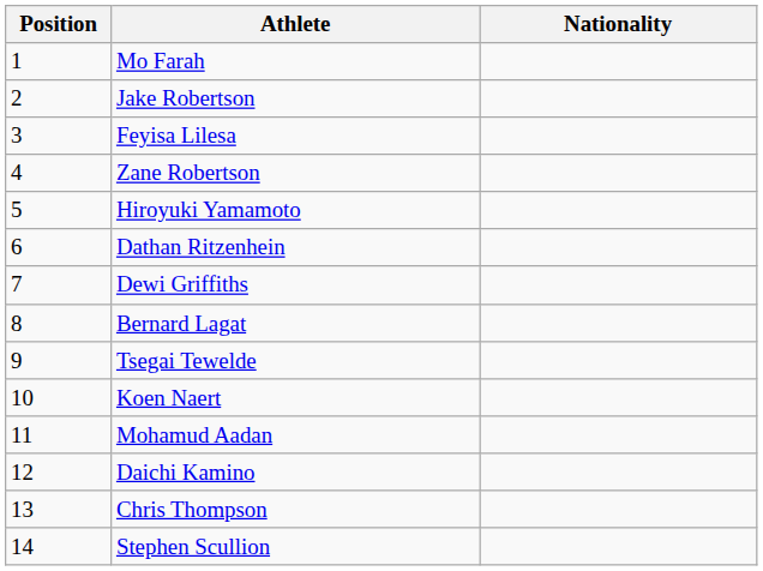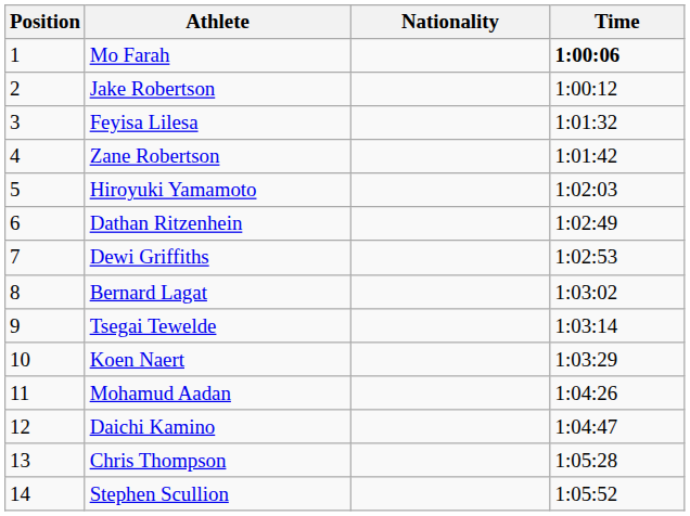 <table class="wikitable sortable" border="1"  style="font-size:95%;" width=40%>
 <tr>
 <th width="10%">Position</th>
 <th width="40%">Athlete</th>
 <th width="30%">Nationality</th>
+<th width="20%">Time</th>
 </tr>
 <tr>
 <td>1</td>
 <td><a href='#'>Mo Farah</a></td>
 <td></td>
+<td><strong>1:00:06</strong></td>
 </tr>
 <tr>
 <td>2</td>
 <td><a href='#'>Jake Robertson</a></td>
 <td></td>
+<td>1:00:12</td>
 </tr>
 <tr>
 <td>3</td>
 <td><a href='#'>Feyisa Lilesa</a></td>
 <td></td>
+<td>1:01:32</td>
 </tr>
 <tr>
 <td>4</td>
 <td><a href='#'>Zane Robertson</a></td>
 <td></td>
+<td>1:01:42</td>
 </tr>
 <tr>
 <td>5</td>
 <td><a href='#'>Hiroyuki Yamamoto</a></td>
 <td></td>
+<td>1:02:03</td>
 </tr>
 <tr>
 <td>6</td>
 <td><a href='#'>Dathan Ritzenhein</a></td>
 <td></td>
+<td>1:02:49</td>
 </tr>
 <tr>
 <td>7</td>
 <td><a href='#'>Dewi Griffiths</a></td>
 <td></td>
+<td>1:02:53</td>
 </tr>
 <tr>
 <td>8</td>
 <td><a href='#'>Bernard Lagat</a></td>
 <td></td>
+<td>1:03:02</td>
 </tr>
 <tr>
 <td>9</td>
 <td><a href='#'>Tsegai Tewelde</a></td>
 <td></td>
+<td>1:03:14</td>
 </tr>
 <tr>
 <td>10</td>
 <td><a href='#'>Koen Naert</a></td>
 <td></td>
+<td>1:03:29</td>
 </tr>
 <tr>
 <td>11</td>
 <td><a href='#'>Mohamud Aadan</a></td>
 <td></td>
+<td>1:04:26</td>
 </tr>
 <tr>
 <td>12</td>
 <td><a href='#'>Daichi Kamino</a></td>
 <td></td>
+<td>1:04:47</td>
 </tr>
 <tr>
 <td>13</td>
 <td><a href='#'>Chris Thompson</a></td>
 <td></td>
+<td>1:05:28</td>
 </tr>
 <tr>
 <td>14</td>
 <td><a href='#'>Stephen Scullion</a></td>
 <td></td>
+<td>1:05:52</td>
 </tr>
 </table>
